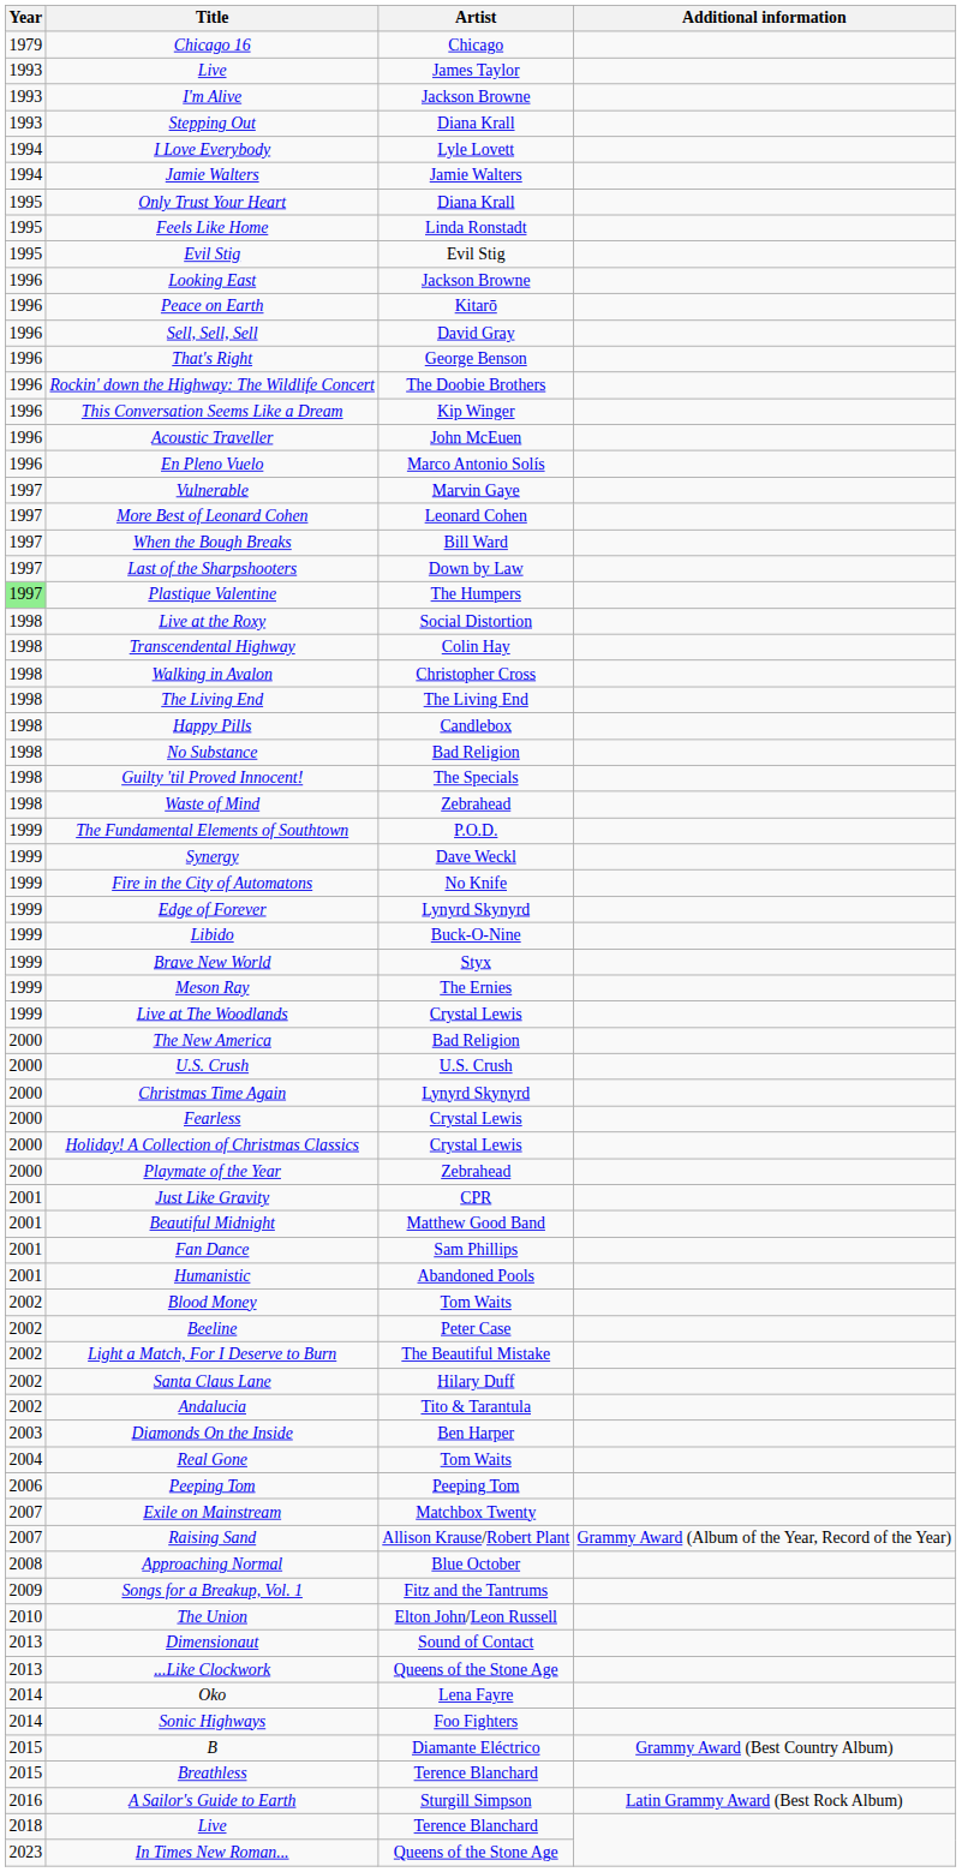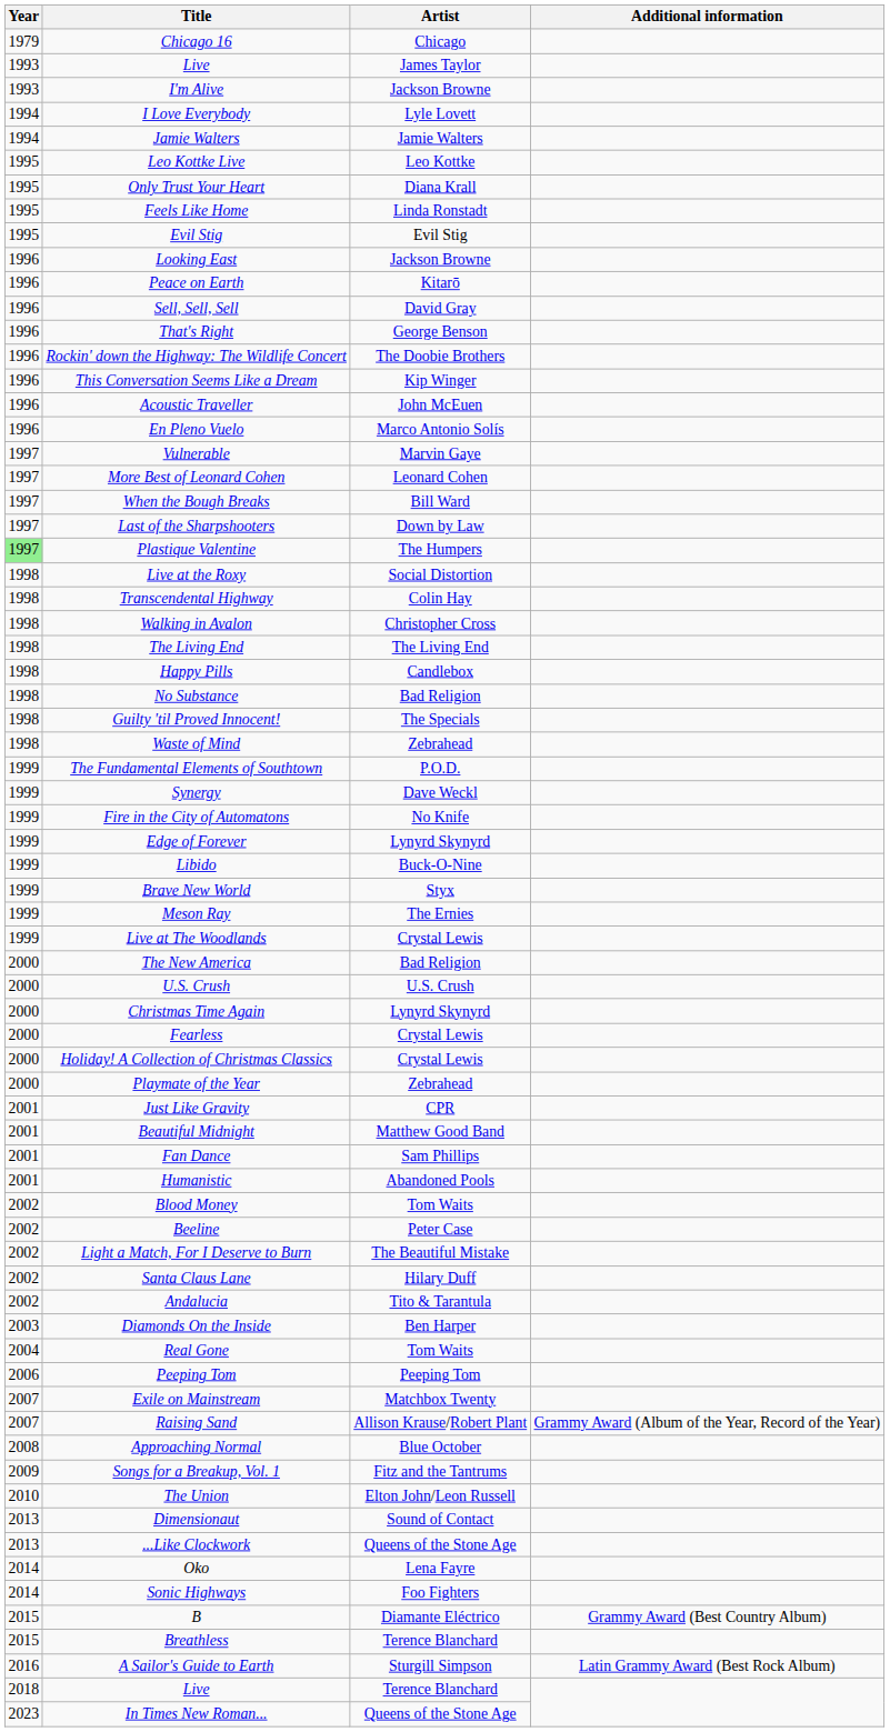 <table class="wikitable" style="text-align:center;">
 <tr>
 <th>Year</th>
 <th>Title</th>
 <th>Artist</th>
 <th>Additional information</th>
 </tr>
 <tr>
 <td>1979</td>
 <td><em><a href='#'>Chicago 16</a></em></td>
 <td><a href='#'>Chicago</a></td>
 <td></td>
 </tr>
 <tr>
 <td>1993</td>
 <td><a href='#'><em>Live</em></a></td>
 <td><a href='#'>James Taylor</a></td>
 <td></td>
 </tr>
 <tr>
 <td>1993</td>
 <td><a href='#'><em>I'm Alive</em></a></td>
 <td><a href='#'>Jackson Browne</a></td>
 <td></td>
 </tr>
 <tr>
-<td>1993</td>
-<td><a href='#'><em>Stepping Out</em></a></td>
-<td><a href='#'>Diana Krall</a></td>
-<td></td>
-</tr>
-<tr>
 <td>1994</td>
 <td><em><a href='#'>I Love Everybody</a></em></td>
 <td><a href='#'>Lyle Lovett</a></td>
 <td></td>
 </tr>
 <tr>
 <td>1994</td>
 <td><a href='#'><em>Jamie Walters</em></a></td>
 <td><a href='#'>Jamie Walters</a></td>
+<td></td>
+</tr>
+<tr>
+<td>1995</td>
+<td><em><a href='#'>Leo Kottke Live</a></em></td>
+<td><a href='#'>Leo Kottke</a></td>
 <td></td>
 </tr>
 <tr>
 <td>1995</td>
 <td><em><a href='#'>Only Trust Your Heart</a></em></td>
 <td><a href='#'>Diana Krall</a></td>
 <td></td>
 </tr>
 <tr>
 <td>1995</td>
 <td><a href='#'><em>Feels Like Home</em></a></td>
 <td><a href='#'>Linda Ronstadt</a></td>
 <td></td>
 </tr>
 <tr>
 <td>1995</td>
 <td><em><a href='#'>Evil Stig</a></em></td>
 <td>Evil Stig</td>
 <td></td>
 </tr>
 <tr>
 <td>1996</td>
 <td><em><a href='#'>Looking East</a></em></td>
 <td><a href='#'>Jackson Browne</a></td>
 <td></td>
 </tr>
 <tr>
 <td>1996</td>
 <td><a href='#'><em>Peace on Earth</em></a></td>
 <td><a href='#'>Kitarō</a></td>
 <td></td>
 </tr>
 <tr>
 <td>1996</td>
 <td><em><a href='#'>Sell, Sell, Sell</a></em></td>
 <td><a href='#'>David Gray</a></td>
 <td></td>
 </tr>
 <tr>
 <td>1996</td>
 <td><a href='#'><em>That's Right</em></a></td>
 <td><a href='#'>George Benson</a></td>
 <td></td>
 </tr>
 <tr>
 <td>1996</td>
 <td><em><a href='#'>Rockin' down the Highway: The Wildlife Concert</a></em></td>
 <td><a href='#'>The Doobie Brothers</a></td>
 <td></td>
 </tr>
 <tr>
 <td>1996</td>
 <td><em><a href='#'>This Conversation Seems Like a Dream</a></em></td>
 <td><a href='#'>Kip Winger</a></td>
 <td></td>
 </tr>
 <tr>
 <td>1996</td>
 <td><em><a href='#'>Acoustic Traveller</a></em></td>
 <td><a href='#'>John McEuen</a></td>
 <td></td>
 </tr>
 <tr>
 <td>1996</td>
 <td><em><a href='#'>En Pleno Vuelo</a></em></td>
 <td><a href='#'>Marco Antonio Solís</a></td>
 <td></td>
 </tr>
 <tr>
 <td>1997</td>
 <td><a href='#'><em>Vulnerable</em></a></td>
 <td><a href='#'>Marvin Gaye</a></td>
 <td></td>
 </tr>
 <tr>
 <td>1997</td>
 <td><em><a href='#'>More Best of Leonard Cohen</a></em></td>
 <td><a href='#'>Leonard Cohen</a></td>
 <td></td>
 </tr>
 <tr>
 <td>1997</td>
 <td><a href='#'><em>When the Bough Breaks</em></a></td>
 <td><a href='#'>Bill Ward</a></td>
 <td></td>
 </tr>
 <tr>
 <td>1997</td>
 <td><em><a href='#'>Last of the Sharpshooters</a></em></td>
 <td><a href='#'>Down by Law</a></td>
 <td></td>
 </tr>
 <tr>
 <td style="background: lightgreen;">1997</td>
 <td><em><a href='#'>Plastique Valentine</a></em></td>
 <td><a href='#'>The Humpers</a></td>
 <td></td>
 </tr>
 <tr>
 <td>1998</td>
 <td><a href='#'><em>Live at the Roxy</em></a></td>
 <td><a href='#'>Social Distortion</a></td>
 <td></td>
 </tr>
 <tr>
 <td>1998</td>
 <td><em><a href='#'>Transcendental Highway</a></em></td>
 <td><a href='#'>Colin Hay</a></td>
 <td></td>
 </tr>
 <tr>
 <td>1998</td>
 <td><em><a href='#'>Walking in Avalon</a></em></td>
 <td><a href='#'>Christopher Cross</a></td>
 <td></td>
 </tr>
 <tr>
 <td>1998</td>
 <td><a href='#'><em>The Living End</em></a></td>
 <td><a href='#'>The Living End</a></td>
 <td></td>
 </tr>
 <tr>
 <td>1998</td>
 <td><em><a href='#'>Happy Pills</a></em></td>
 <td><a href='#'>Candlebox</a></td>
 <td></td>
 </tr>
 <tr>
 <td>1998</td>
 <td><em><a href='#'>No Substance</a></em></td>
 <td><a href='#'>Bad Religion</a></td>
 <td></td>
 </tr>
 <tr>
 <td>1998</td>
 <td><em><a href='#'>Guilty 'til Proved Innocent!</a></em></td>
 <td><a href='#'>The Specials</a></td>
 <td></td>
 </tr>
 <tr>
 <td>1998</td>
 <td><em><a href='#'>Waste of Mind</a></em></td>
 <td><a href='#'>Zebrahead</a></td>
 <td></td>
 </tr>
 <tr>
 <td>1999</td>
 <td><em><a href='#'>The Fundamental Elements of Southtown</a></em></td>
 <td><a href='#'>P.O.D.</a></td>
 <td></td>
 </tr>
 <tr>
 <td>1999</td>
 <td><a href='#'><em>Synergy</em></a></td>
 <td><a href='#'>Dave Weckl</a></td>
 <td></td>
 </tr>
 <tr>
 <td>1999</td>
 <td><em><a href='#'>Fire in the City of Automatons</a></em></td>
 <td><a href='#'>No Knife</a></td>
 <td></td>
 </tr>
 <tr>
 <td>1999</td>
 <td><em><a href='#'>Edge of Forever</a></em></td>
 <td><a href='#'>Lynyrd Skynyrd</a></td>
 <td></td>
 </tr>
 <tr>
 <td>1999</td>
 <td><a href='#'><em>Libido</em></a></td>
 <td><a href='#'>Buck-O-Nine</a></td>
 <td></td>
 </tr>
 <tr>
 <td>1999</td>
 <td><a href='#'><em>Brave New World</em></a></td>
 <td><a href='#'>Styx</a></td>
 <td></td>
 </tr>
 <tr>
 <td>1999</td>
 <td><em><a href='#'>Meson Ray</a></em></td>
 <td><a href='#'>The Ernies</a></td>
 <td></td>
 </tr>
 <tr>
 <td>1999</td>
 <td><em><a href='#'>Live at The Woodlands</a></em></td>
 <td><a href='#'>Crystal Lewis</a></td>
 <td></td>
 </tr>
 <tr>
 <td>2000</td>
 <td><em><a href='#'>The New America</a></em></td>
 <td><a href='#'>Bad Religion</a></td>
 <td></td>
 </tr>
 <tr>
 <td>2000</td>
 <td><a href='#'><em>U.S. Crush</em></a></td>
 <td><a href='#'>U.S. Crush</a></td>
 <td></td>
 </tr>
 <tr>
 <td>2000</td>
 <td><em><a href='#'>Christmas Time Again</a></em></td>
 <td><a href='#'>Lynyrd Skynyrd</a></td>
 <td></td>
 </tr>
 <tr>
 <td>2000</td>
 <td><a href='#'><em>Fearless</em></a></td>
 <td><a href='#'>Crystal Lewis</a></td>
 <td></td>
 </tr>
 <tr>
 <td>2000</td>
 <td><em><a href='#'>Holiday! A Collection of Christmas Classics</a></em></td>
 <td><a href='#'>Crystal Lewis</a></td>
 <td></td>
 </tr>
 <tr>
 <td>2000</td>
 <td><a href='#'><em>Playmate of the Year</em></a></td>
 <td><a href='#'>Zebrahead</a></td>
 <td></td>
 </tr>
 <tr>
 <td>2001</td>
 <td><em><a href='#'>Just Like Gravity</a></em></td>
 <td><a href='#'>CPR</a></td>
 <td></td>
 </tr>
 <tr>
 <td>2001</td>
 <td><em><a href='#'>Beautiful Midnight</a></em></td>
 <td><a href='#'>Matthew Good Band</a></td>
 <td></td>
 </tr>
 <tr>
 <td>2001</td>
 <td><a href='#'><em>Fan Dance</em></a></td>
 <td><a href='#'>Sam Phillips</a></td>
 <td></td>
 </tr>
 <tr>
 <td>2001</td>
 <td><a href='#'><em>Humanistic</em></a></td>
 <td><a href='#'>Abandoned Pools</a></td>
 <td></td>
 </tr>
 <tr>
 <td>2002</td>
 <td><a href='#'><em>Blood Money</em></a></td>
 <td><a href='#'>Tom Waits</a></td>
 <td></td>
 </tr>
 <tr>
 <td>2002</td>
 <td><a href='#'><em>Beeline</em></a></td>
 <td><a href='#'>Peter Case</a></td>
 <td></td>
 </tr>
 <tr>
 <td>2002</td>
 <td><em><a href='#'>Light a Match, For I Deserve to Burn</a></em></td>
 <td><a href='#'>The Beautiful Mistake</a></td>
 <td></td>
 </tr>
 <tr>
 <td>2002</td>
 <td><em><a href='#'>Santa Claus Lane</a></em></td>
 <td><a href='#'>Hilary Duff</a></td>
 <td></td>
 </tr>
 <tr>
 <td>2002</td>
 <td><a href='#'><em>Andalucia</em></a></td>
 <td><a href='#'>Tito & Tarantula</a></td>
 <td></td>
 </tr>
 <tr>
 <td>2003</td>
 <td><em><a href='#'>Diamonds On the Inside</a></em></td>
 <td><a href='#'>Ben Harper</a></td>
 <td></td>
 </tr>
 <tr>
 <td>2004</td>
 <td><a href='#'><em>Real Gone</em></a></td>
 <td><a href='#'>Tom Waits</a></td>
 <td></td>
 </tr>
 <tr>
 <td>2006</td>
 <td><a href='#'><em>Peeping Tom</em></a></td>
 <td><a href='#'>Peeping Tom</a></td>
 <td></td>
 </tr>
 <tr>
 <td>2007</td>
 <td><em><a href='#'>Exile on Mainstream</a></em></td>
 <td><a href='#'>Matchbox Twenty</a></td>
 <td></td>
 </tr>
 <tr>
 <td>2007</td>
 <td><em><a href='#'>Raising Sand</a></em></td>
 <td><a href='#'>Allison Krause</a>/<a href='#'>Robert Plant</a></td>
 <td><a href='#'>Grammy Award</a> (Album of the Year, Record of the Year)</td>
 </tr>
 <tr>
 <td>2008</td>
 <td><em><a href='#'>Approaching Normal</a></em></td>
 <td><a href='#'>Blue October</a></td>
 <td></td>
 </tr>
 <tr>
 <td>2009</td>
 <td><em><a href='#'>Songs for a Breakup, Vol. 1</a></em></td>
 <td><a href='#'>Fitz and the Tantrums</a></td>
 <td></td>
 </tr>
 <tr>
 <td>2010</td>
 <td><em><a href='#'>The Union</a></em></td>
 <td><a href='#'>Elton John</a>/<a href='#'>Leon Russell</a></td>
 <td></td>
 </tr>
 <tr>
 <td>2013</td>
 <td><em><a href='#'>Dimensionaut</a></em></td>
 <td><a href='#'>Sound of Contact</a></td>
 <td></td>
 </tr>
 <tr>
 <td>2013</td>
 <td><em><a href='#'>...Like Clockwork</a></em></td>
 <td><a href='#'>Queens of the Stone Age</a></td>
 <td></td>
 </tr>
 <tr>
 <td>2014</td>
 <td><em>Oko</em></td>
 <td><a href='#'>Lena Fayre</a></td>
 <td></td>
 </tr>
 <tr>
 <td>2014</td>
 <td><em><a href='#'>Sonic Highways</a></em></td>
 <td><a href='#'>Foo Fighters</a></td>
 <td></td>
 </tr>
 <tr>
 <td>2015</td>
 <td><em>B</em></td>
 <td><a href='#'>Diamante Eléctrico</a></td>
 <td><a href='#'>Grammy Award</a> (Best Country Album)</td>
 </tr>
 <tr>
 <td>2015</td>
 <td><em><a href='#'>Breathless</a></em></td>
 <td><a href='#'>Terence Blanchard</a></td>
 <td></td>
 </tr>
 <tr>
 <td>2016</td>
 <td><em><a href='#'>A Sailor's Guide to Earth</a></em></td>
 <td><a href='#'>Sturgill Simpson</a></td>
 <td><a href='#'>Latin Grammy Award</a> (Best Rock Album)</td>
 </tr>
 <tr>
 <td>2018</td>
 <td><em><a href='#'>Live</a></em></td>
 <td><a href='#'>Terence Blanchard</a></td>
 </tr>
 <tr>
 <td>2023</td>
 <td><em><a href='#'>In Times New Roman...</a></em></td>
 <td><a href='#'>Queens of the Stone Age</a></td>
 </tr>
 </table>
